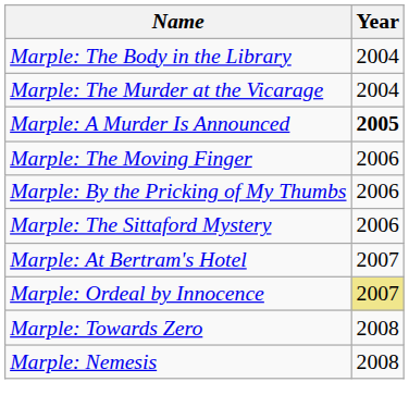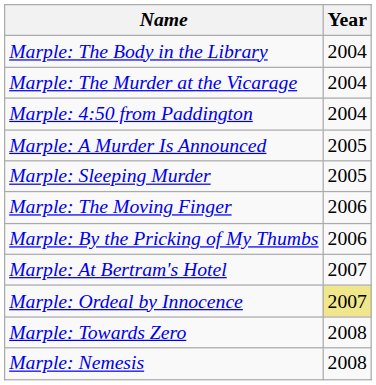 <table class="wikitable">
 <tr>
 <th><em>Name</em></th>
 <th>Year</th>
 </tr>
 <tr>
 <td><em><a href='#'>Marple: The Body in the Library</a></em></td>
 <td>2004</td>
 </tr>
 <tr>
 <td><em><a href='#'>Marple: The Murder at the Vicarage</a></em></td>
 <td>2004</td>
 </tr>
 <tr>
+<td><em><a href='#'>Marple: 4:50 from Paddington</a></em></td>
+<td>2004</td>
+</tr>
+<tr>
 <td><em><a href='#'>Marple: A Murder Is Announced</a></em></td>
-<td><strong>2005</strong></td>
+<td>2005</td>
+</tr>
+<tr>
+<td><em><a href='#'>Marple: Sleeping Murder</a></em></td>
+<td>2005</td>
 </tr>
 <tr>
 <td><em><a href='#'>Marple: The Moving Finger</a></em></td>
 <td>2006</td>
 </tr>
 <tr>
 <td><em><a href='#'>Marple: By the Pricking of My Thumbs</a></em></td>
-<td>2006</td>
-</tr>
-<tr>
-<td><em><a href='#'>Marple: The Sittaford Mystery</a></em></td>
 <td>2006</td>
 </tr>
 <tr>
 <td><em><a href='#'>Marple: At Bertram's Hotel</a></em></td>
 <td>2007</td>
 </tr>
 <tr>
 <td><em><a href='#'>Marple: Ordeal by Innocence</a></em></td>
 <td style="background: khaki;">2007</td>
 </tr>
 <tr>
 <td><em><a href='#'>Marple: Towards Zero</a></em></td>
 <td>2008</td>
 </tr>
 <tr>
 <td><em><a href='#'>Marple: Nemesis</a></em></td>
 <td>2008</td>
 </tr>
 </table>
